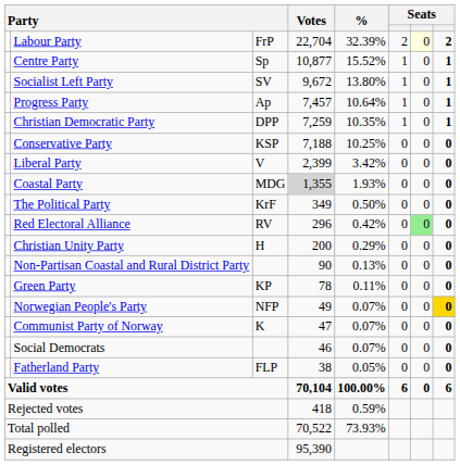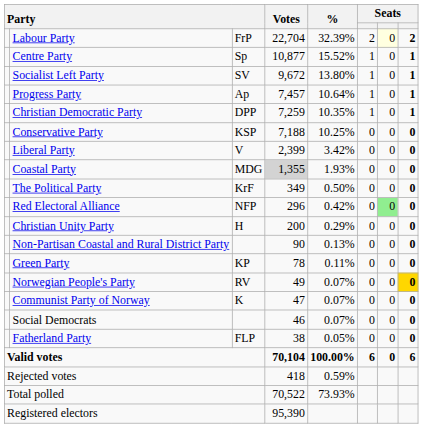 <table class="wikitable" border="1" style="text-align:right;">
 <tr>
 <th style="text-align:left;" valign=bottom rowspan=2 colspan=3>Party</th>
 <th align=center valign=bottom rowspan=2 width="50">Votes</th>
 <th align=center valign=bottom rowspan=2 width="50">%</th>
 <th colspan=3>Seats</th>
 </tr>
 <tr>
 <th align=center valign=bottom width="20"><small></small></th>
 <th align=center valign=bottom width="20"><small><a href='#'></a></small></th>
 <th align=center valign=bottom width="20"><small></small></th>
 </tr>
 <tr>
 <td></td>
 <td align=left><a href='#'>Labour Party</a></td>
 <td align=left>FrP</td>
 <td>22,704</td>
 <td>32.39%</td>
 <td>2</td>
 <td style="background: lightyellow;">0</td>
 <td><strong>2</strong></td>
 </tr>
 <tr>
 <td></td>
 <td align=left><a href='#'>Centre Party</a></td>
 <td align=left>Sp</td>
 <td>10,877</td>
 <td>15.52%</td>
 <td>1</td>
 <td>0</td>
 <td><strong>1</strong></td>
 </tr>
 <tr>
 <td></td>
 <td align=left><a href='#'>Socialist Left Party</a></td>
 <td align=left>SV</td>
 <td>9,672</td>
 <td>13.80%</td>
 <td>1</td>
 <td>0</td>
 <td><strong>1</strong></td>
 </tr>
 <tr>
 <td></td>
 <td align=left><a href='#'>Progress Party</a></td>
 <td align=left>Ap</td>
 <td>7,457</td>
 <td>10.64%</td>
 <td>1</td>
 <td>0</td>
 <td><strong>1</strong></td>
 </tr>
 <tr>
 <td></td>
 <td align=left><a href='#'>Christian Democratic Party</a></td>
 <td align=left>DPP</td>
 <td>7,259</td>
 <td>10.35%</td>
 <td>1</td>
 <td>0</td>
 <td><strong>1</strong></td>
 </tr>
 <tr>
 <td></td>
 <td align=left><a href='#'>Conservative Party</a></td>
 <td align=left>KSP</td>
 <td>7,188</td>
 <td>10.25%</td>
 <td>0</td>
 <td>0</td>
 <td><strong>0</strong></td>
 </tr>
 <tr>
 <td></td>
 <td align=left><a href='#'>Liberal Party</a></td>
 <td align=left>V</td>
 <td>2,399</td>
 <td>3.42%</td>
 <td>0</td>
 <td>0</td>
 <td><strong>0</strong></td>
 </tr>
 <tr>
 <td></td>
 <td align=left><a href='#'>Coastal Party</a></td>
 <td align=left>MDG</td>
 <td style="background: lightgrey;">1,355</td>
 <td>1.93%</td>
 <td>0</td>
 <td>0</td>
 <td><strong>0</strong></td>
 </tr>
 <tr>
 <td></td>
 <td align=left><a href='#'>The Political Party</a></td>
 <td align=left>KrF</td>
 <td>349</td>
 <td>0.50%</td>
 <td>0</td>
 <td>0</td>
 <td><strong>0</strong></td>
 </tr>
 <tr>
 <td></td>
 <td align=left><a href='#'>Red Electoral Alliance</a></td>
-<td align=left>RV</td>
+<td align=left>NFP</td>
 <td>296</td>
 <td>0.42%</td>
 <td>0</td>
 <td style="background: lightgreen;">0</td>
 <td><strong>0</strong></td>
 </tr>
 <tr>
 <td></td>
 <td align=left><a href='#'>Christian Unity Party</a></td>
 <td align=left>H</td>
 <td>200</td>
 <td>0.29%</td>
 <td>0</td>
 <td>0</td>
 <td><strong>0</strong></td>
 </tr>
 <tr>
 <td></td>
 <td align=left><a href='#'>Non-Partisan Coastal and Rural District Party</a></td>
 <td align=left></td>
 <td>90</td>
 <td>0.13%</td>
 <td>0</td>
 <td>0</td>
 <td><strong>0</strong></td>
 </tr>
 <tr>
 <td></td>
 <td align=left><a href='#'>Green Party</a></td>
 <td align=left>KP</td>
 <td>78</td>
 <td>0.11%</td>
 <td>0</td>
 <td>0</td>
 <td><strong>0</strong></td>
 </tr>
 <tr>
 <td></td>
 <td align=left><a href='#'>Norwegian People's Party</a></td>
-<td align=left>NFP</td>
+<td align=left>RV</td>
 <td>49</td>
 <td>0.07%</td>
 <td>0</td>
 <td>0</td>
 <td style="background: gold;"><strong>0</strong></td>
 </tr>
 <tr>
 <td></td>
 <td align=left><a href='#'>Communist Party of Norway</a></td>
 <td align=left>K</td>
 <td>47</td>
 <td>0.07%</td>
 <td>0</td>
 <td>0</td>
 <td><strong>0</strong></td>
 </tr>
 <tr>
 <td></td>
 <td align=left>Social Democrats</td>
 <td align=left></td>
 <td>46</td>
 <td>0.07%</td>
 <td>0</td>
 <td>0</td>
 <td><strong>0</strong></td>
 </tr>
 <tr>
 <td></td>
 <td align=left><a href='#'>Fatherland Party</a></td>
 <td align=left>FLP</td>
 <td>38</td>
 <td>0.05%</td>
 <td>0</td>
 <td>0</td>
 <td><strong>0</strong></td>
 </tr>
 <tr style="font-weight:bold">
 <td align=left colspan=3>Valid votes</td>
 <td>70,104</td>
 <td>100.00%</td>
 <td>6</td>
 <td>0</td>
 <td>6</td>
 </tr>
 <tr>
 <td align=left colspan=3>Rejected votes</td>
 <td>418</td>
 <td>0.59%</td>
 <td></td>
 <td></td>
 <td></td>
 </tr>
 <tr>
 <td align=left colspan=3>Total polled</td>
 <td>70,522</td>
 <td>73.93%</td>
 <td></td>
 <td></td>
 <td></td>
 </tr>
 <tr>
 <td align=left colspan=3>Registered electors</td>
 <td>95,390</td>
 <td></td>
 <td></td>
 <td></td>
 <td></td>
 </tr>
 </table>
